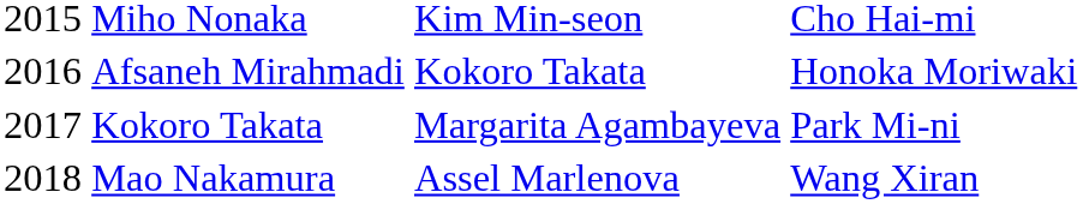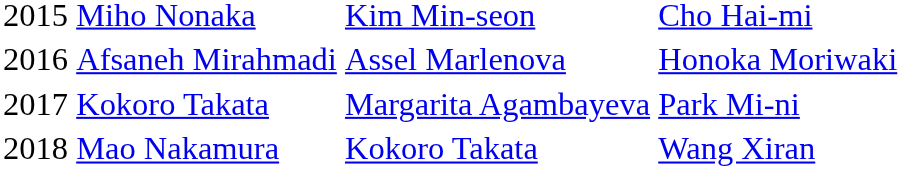 <table>
 <tr>
 <td align="center">2015</td>
 <td> <a href='#'>Miho Nonaka</a></td>
 <td> <a href='#'>Kim Min-seon</a></td>
 <td> <a href='#'>Cho Hai-mi</a></td>
 </tr>
 <tr>
 <td align="center">2016</td>
 <td> <a href='#'>Afsaneh Mirahmadi</a></td>
-<td> <a href='#'>Kokoro Takata</a></td>
+<td> <a href='#'>Assel Marlenova</a></td>
 <td> <a href='#'>Honoka Moriwaki</a></td>
 </tr>
 <tr>
 <td align="center">2017</td>
 <td> <a href='#'>Kokoro Takata</a></td>
 <td> <a href='#'>Margarita Agambayeva</a></td>
 <td> <a href='#'>Park Mi-ni</a></td>
 </tr>
 <tr>
 <td align="center">2018</td>
 <td> <a href='#'>Mao Nakamura</a></td>
-<td> <a href='#'>Assel Marlenova</a></td>
+<td> <a href='#'>Kokoro Takata</a></td>
 <td> <a href='#'>Wang Xiran</a></td>
 </tr>
 </table>
